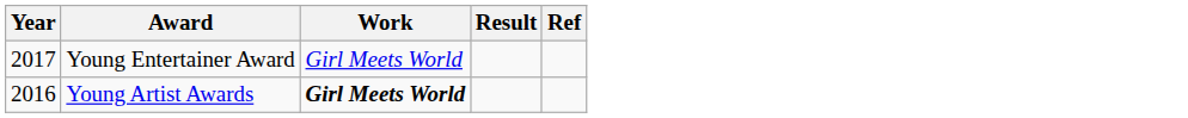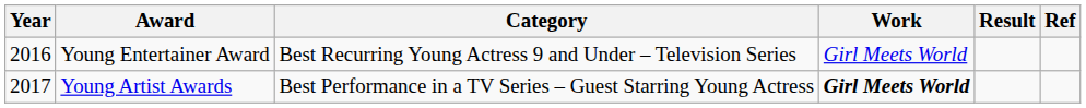 <table class="wikitable">
 <tr>
 <th>Year</th>
 <th>Award</th>
+<th>Category</th>
 <th>Work</th>
 <th>Result</th>
 <th>Ref</th>
 </tr>
 <tr>
-<td>2017</td>
+<td>2016</td>
 <td>Young Entertainer Award</td>
+<td>Best Recurring Young Actress 9 and Under – Television Series</td>
 <td><em><a href='#'>Girl Meets World</a></em></td>
 <td></td>
 <td></td>
 </tr>
 <tr>
-<td>2016</td>
+<td>2017</td>
 <td><a href='#'>Young Artist Awards</a></td>
+<td>Best Performance in a TV Series – Guest Starring Young Actress</td>
 <td><strong><em>Girl Meets World</em></strong></td>
 <td></td>
 <td></td>
 </tr>
 </table>
